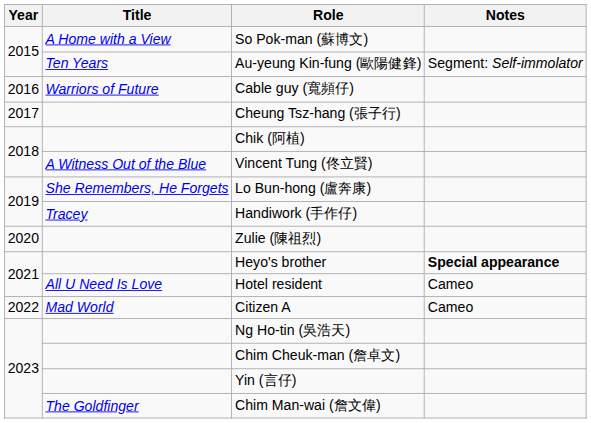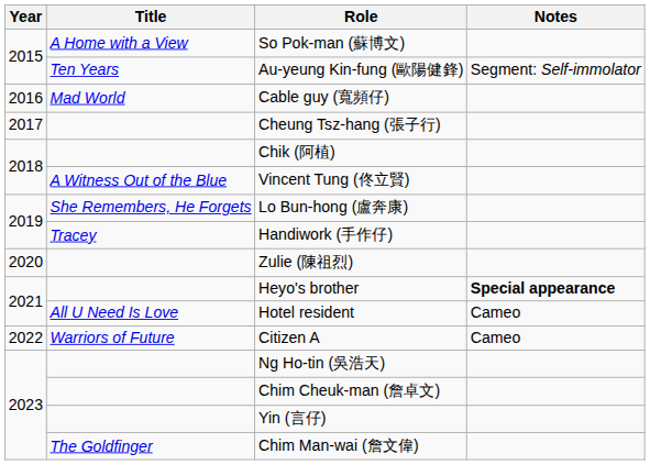 <table class="wikitable">
 <tr>
 <th>Year</th>
 <th>Title</th>
 <th>Role</th>
 <th>Notes</th>
 </tr>
 <tr>
 <td rowspan="2">2015</td>
 <td><em><a href='#'>A Home with a View</a></em></td>
 <td>So Pok-man (蘇博文)</td>
 <td></td>
 </tr>
 <tr>
 <td><em><a href='#'>Ten Years</a></em></td>
 <td>Au-yeung Kin-fung (歐陽健鋒)</td>
 <td>Segment: <em>Self-immolator</em></td>
 </tr>
 <tr>
 <td>2016</td>
-<td><em><a href='#'>Warriors of Future</a></em></td>
+<td><em><a href='#'>Mad World</a></em></td>
 <td>Cable guy (寬頻仔)</td>
 <td></td>
 </tr>
 <tr>
 <td>2017</td>
 <td><em></em></td>
 <td>Cheung Tsz-hang (張子行)</td>
 <td></td>
 </tr>
 <tr>
 <td rowspan="2">2018</td>
 <td><em></em></td>
 <td>Chik (阿植)</td>
 <td></td>
 </tr>
 <tr>
 <td><em><a href='#'>A Witness Out of the Blue</a></em></td>
 <td>Vincent Tung (佟立賢)</td>
 <td></td>
 </tr>
 <tr>
 <td rowspan="2">2019</td>
 <td><em><a href='#'>She Remembers, He Forgets</a></em></td>
 <td>Lo Bun-hong (盧奔康)</td>
 <td></td>
 </tr>
 <tr>
 <td><em><a href='#'>Tracey</a></em></td>
 <td>Handiwork (手作仔)</td>
 <td></td>
 </tr>
 <tr>
 <td>2020</td>
 <td><em></em></td>
 <td>Zulie (陳祖烈)</td>
 <td></td>
 </tr>
 <tr>
 <td rowspan="2">2021</td>
 <td><em></em></td>
 <td>Heyo's brother</td>
 <td><strong>Special appearance</strong></td>
 </tr>
 <tr>
 <td><em><a href='#'>All U Need Is Love</a></em></td>
 <td>Hotel resident</td>
 <td>Cameo</td>
 </tr>
 <tr>
 <td>2022</td>
-<td><em><a href='#'>Mad World</a></em></td>
+<td><em><a href='#'>Warriors of Future</a></em></td>
 <td>Citizen A</td>
 <td>Cameo</td>
 </tr>
 <tr>
 <td rowspan="4">2023</td>
 <td><em></em></td>
 <td>Ng Ho-tin (吳浩天)</td>
 <td></td>
 </tr>
 <tr>
 <td><em></em></td>
 <td>Chim Cheuk-man (詹卓文)</td>
 <td></td>
 </tr>
 <tr>
 <td><em></em></td>
 <td>Yin (言仔)</td>
 <td></td>
 </tr>
 <tr>
 <td><em><a href='#'>The Goldfinger</a></em></td>
 <td>Chim Man-wai (詹文偉)</td>
 <td></td>
 </tr>
 </table>
